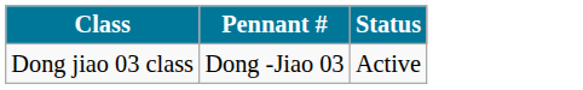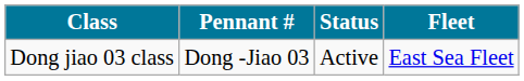 <table class="wikitable">
 <tr>
 <th style="background:#079;color:#fff;">Class</th>
 <th style="background:#079;color:#fff;">Pennant #</th>
 <th style="background:#079;color:#fff;">Status</th>
+<th style="background:#079;color:#fff;">Fleet</th>
 </tr>
 <tr>
 <td>Dong jiao 03 class</td>
 <td>Dong -Jiao 03</td>
 <td>Active</td>
+<td><a href='#'>East Sea Fleet</a></td>
 </tr>
 </table>
